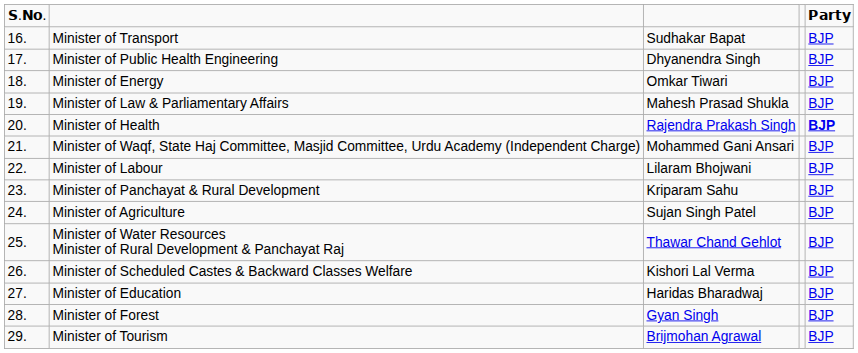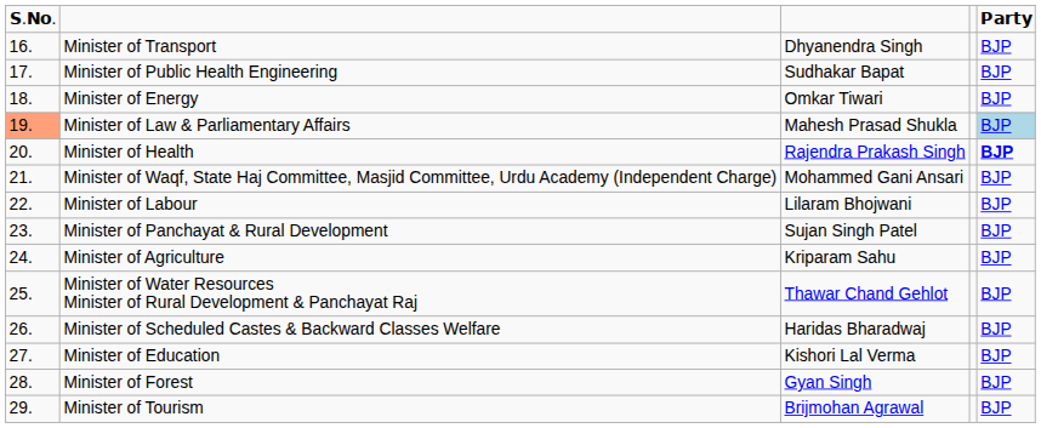 <table class="wikitable">
 <tr>
 <td>𝗦.𝗡𝗼.</td>
 <td></td>
 <td></td>
 <td></td>
 <td>𝗣𝗮𝗿𝘁𝘆</td>
 </tr>
 <tr>
 <td>16.</td>
 <td>Minister of Transport</td>
-<td>Sudhakar Bapat</td>
+<td>Dhyanendra Singh</td>
 <td></td>
 <td><a href='#'>BJP</a></td>
 </tr>
 <tr>
 <td>17.</td>
 <td>Minister of Public Health Engineering</td>
-<td>Dhyanendra Singh</td>
+<td>Sudhakar Bapat</td>
 <td></td>
 <td><a href='#'>BJP</a></td>
 </tr>
 <tr>
 <td>18.</td>
 <td>Minister of Energy</td>
 <td>Omkar Tiwari</td>
 <td></td>
 <td><a href='#'>BJP</a></td>
 </tr>
 <tr>
-<td>19.</td>
+<td style="background: lightsalmon;">19.</td>
 <td>Minister of Law & Parliamentary Affairs</td>
 <td>Mahesh Prasad Shukla</td>
 <td></td>
-<td><a href='#'>BJP</a></td>
+<td style="background: lightblue;"><a href='#'>BJP</a></td>
 </tr>
 <tr>
 <td>20.</td>
 <td>Minister of Health</td>
 <td><a href='#'>Rajendra Prakash Singh</a></td>
 <td></td>
 <td><strong><a href='#'>BJP</a></strong></td>
 </tr>
 <tr>
 <td>21.</td>
 <td>Minister of Waqf, State Haj Committee, Masjid Committee, Urdu Academy (Independent Charge)</td>
 <td>Mohammed Gani Ansari</td>
 <td></td>
 <td><a href='#'>BJP</a></td>
 </tr>
 <tr>
 <td>22.</td>
 <td>Minister of Labour</td>
 <td>Lilaram Bhojwani</td>
 <td></td>
 <td><a href='#'>BJP</a></td>
 </tr>
 <tr>
 <td>23.</td>
 <td>Minister of Panchayat & Rural Development</td>
-<td>Kriparam Sahu</td>
+<td>Sujan Singh Patel</td>
 <td></td>
 <td><a href='#'>BJP</a></td>
 </tr>
 <tr>
 <td>24.</td>
 <td>Minister of Agriculture</td>
-<td>Sujan Singh Patel</td>
+<td>Kriparam Sahu</td>
 <td></td>
 <td><a href='#'>BJP</a></td>
 </tr>
 <tr>
 <td>25.</td>
 <td>Minister of Water Resources<br>Minister of Rural Development & Panchayat Raj</td>
 <td><a href='#'>Thawar Chand Gehlot</a></td>
 <td></td>
 <td><a href='#'>BJP</a></td>
 </tr>
 <tr>
 <td>26.</td>
 <td>Minister of Scheduled Castes & Backward Classes Welfare</td>
-<td>Kishori Lal Verma</td>
+<td>Haridas Bharadwaj</td>
 <td></td>
 <td><a href='#'>BJP</a></td>
 </tr>
 <tr>
 <td>27.</td>
 <td>Minister of Education</td>
-<td>Haridas Bharadwaj</td>
+<td>Kishori Lal Verma</td>
 <td></td>
 <td><a href='#'>BJP</a></td>
 </tr>
 <tr>
 <td>28.</td>
 <td>Minister of Forest</td>
 <td><a href='#'>Gyan Singh</a></td>
 <td></td>
 <td><a href='#'>BJP</a></td>
 </tr>
 <tr>
 <td>29.</td>
 <td>Minister of Tourism</td>
 <td><a href='#'>Brijmohan Agrawal</a></td>
 <td></td>
 <td><a href='#'>BJP</a></td>
 </tr>
 </table>
